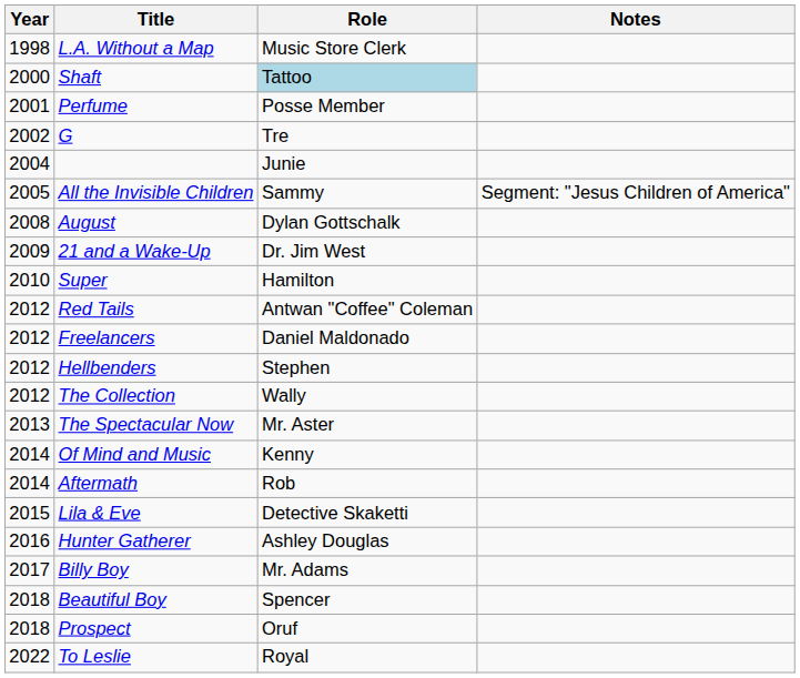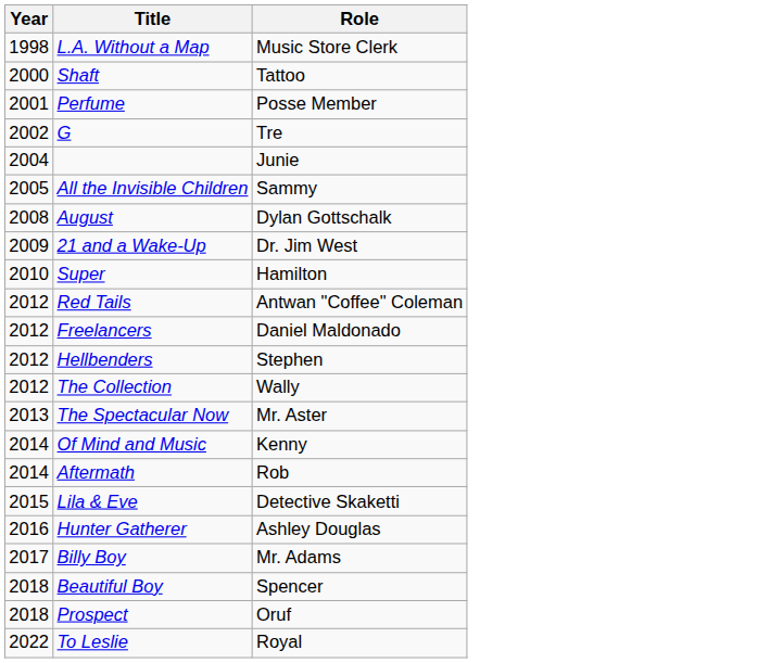 <table class="wikitable sortable">
 <tr>
 <th>Year</th>
 <th>Title</th>
 <th>Role</th>
-<th>Notes</th>
 </tr>
 <tr>
 <td>1998</td>
 <td><em><a href='#'>L.A. Without a Map</a></em></td>
 <td>Music Store Clerk</td>
-<td></td>
 </tr>
 <tr>
 <td>2000</td>
 <td><em><a href='#'>Shaft</a></em></td>
-<td style="background: lightblue;">Tattoo</td>
-<td></td>
+<td>Tattoo</td>
 </tr>
 <tr>
 <td>2001</td>
 <td><em><a href='#'>Perfume</a></em></td>
 <td>Posse Member</td>
-<td></td>
 </tr>
 <tr>
 <td>2002</td>
 <td><em><a href='#'>G</a></em></td>
 <td>Tre</td>
-<td></td>
 </tr>
 <tr>
 <td>2004</td>
 <td><em></em></td>
 <td>Junie</td>
-<td></td>
 </tr>
 <tr>
 <td>2005</td>
 <td><em><a href='#'>All the Invisible Children</a></em></td>
 <td>Sammy</td>
-<td>Segment: "Jesus Children of America"</td>
 </tr>
 <tr>
 <td>2008</td>
 <td><em><a href='#'>August</a></em></td>
 <td>Dylan Gottschalk</td>
-<td></td>
 </tr>
 <tr>
 <td>2009</td>
 <td><em><a href='#'>21 and a Wake-Up</a></em></td>
 <td>Dr. Jim West</td>
-<td></td>
 </tr>
 <tr>
 <td>2010</td>
 <td><em><a href='#'>Super</a></em></td>
 <td>Hamilton</td>
-<td></td>
 </tr>
 <tr>
 <td>2012</td>
 <td><em><a href='#'>Red Tails</a></em></td>
 <td>Antwan "Coffee" Coleman</td>
-<td></td>
 </tr>
 <tr>
 <td>2012</td>
 <td><em><a href='#'>Freelancers</a></em></td>
 <td>Daniel Maldonado</td>
-<td></td>
 </tr>
 <tr>
 <td>2012</td>
 <td><em><a href='#'>Hellbenders</a></em></td>
 <td>Stephen</td>
-<td></td>
 </tr>
 <tr>
 <td>2012</td>
 <td><em><a href='#'>The Collection</a></em></td>
 <td>Wally</td>
-<td></td>
 </tr>
 <tr>
 <td>2013</td>
 <td><em><a href='#'>The Spectacular Now</a></em></td>
 <td>Mr. Aster</td>
-<td></td>
 </tr>
 <tr>
 <td>2014</td>
 <td><em><a href='#'>Of Mind and Music</a></em></td>
 <td>Kenny</td>
-<td></td>
 </tr>
 <tr>
 <td>2014</td>
 <td><em><a href='#'>Aftermath</a></em></td>
 <td>Rob</td>
-<td></td>
 </tr>
 <tr>
 <td>2015</td>
 <td><em><a href='#'>Lila & Eve</a></em></td>
 <td>Detective Skaketti</td>
-<td></td>
 </tr>
 <tr>
 <td>2016</td>
 <td><em><a href='#'>Hunter Gatherer</a></em></td>
 <td>Ashley Douglas</td>
-<td></td>
 </tr>
 <tr>
 <td>2017</td>
 <td><em><a href='#'>Billy Boy</a></em></td>
 <td>Mr. Adams</td>
-<td></td>
 </tr>
 <tr>
 <td>2018</td>
 <td><em><a href='#'>Beautiful Boy</a></em></td>
 <td>Spencer</td>
-<td></td>
 </tr>
 <tr>
 <td>2018</td>
 <td><em><a href='#'>Prospect</a></em></td>
 <td>Oruf</td>
-<td></td>
 </tr>
 <tr>
 <td>2022</td>
 <td><em><a href='#'>To Leslie</a></em></td>
 <td>Royal</td>
-<td></td>
 </tr>
 </table>
